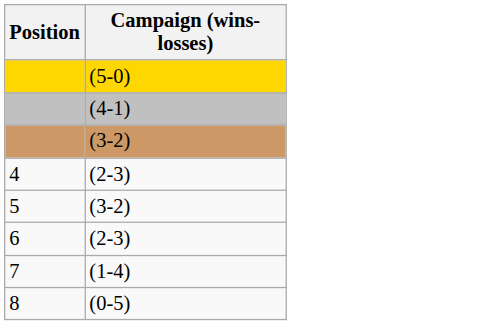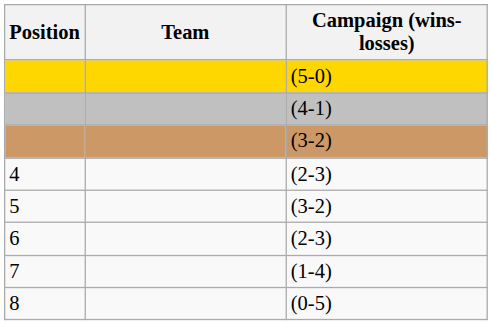 <table class="wikitable">
 <tr>
 <th width=30>Position</th>
+<th width=150>Team</th>
 <th width=150>Campaign (wins-losses)</th>
 </tr>
 <tr style="background: gold">
 <td></td>
+<td><strong></strong></td>
 <td>(5-0)</td>
 </tr>
 <tr style="background: silver">
 <td></td>
+<td><strong></strong></td>
 <td>(4-1)</td>
 </tr>
 <tr style="background: #cc9966">
 <td></td>
+<td><strong></strong></td>
 <td>(3-2)</td>
 </tr>
 <tr>
 <td>4</td>
+<td></td>
 <td>(2-3)</td>
 </tr>
 <tr>
 <td>5</td>
+<td></td>
 <td>(3-2)</td>
 </tr>
 <tr>
 <td>6</td>
+<td></td>
 <td>(2-3)</td>
 </tr>
 <tr>
 <td>7</td>
+<td></td>
 <td>(1-4)</td>
 </tr>
 <tr>
 <td>8</td>
+<td></td>
 <td>(0-5)</td>
 </tr>
 </table>
